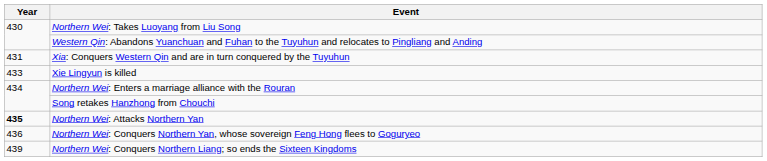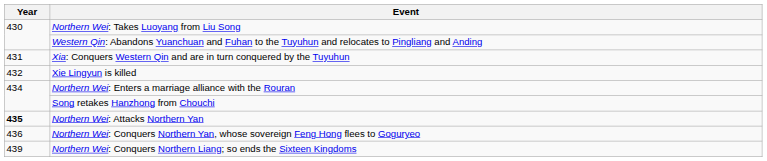 <table class="wikitable" style="width:100%;">
 <tr>
 <th style="width:6%">Year</th>
 <th>Event</th>
 </tr>
 <tr>
 <td rowspan="2" style="vertical-align:top;">430</td>
 <td><em><a href='#'>Northern Wei</a></em>: Takes <a href='#'>Luoyang</a> from <a href='#'>Liu Song</a></td>
 </tr>
 <tr>
 <td><em><a href='#'>Western Qin</a></em>: Abandons <a href='#'>Yuanchuan</a> and <a href='#'>Fuhan</a> to the <a href='#'>Tuyuhun</a> and relocates to <a href='#'>Pingliang</a> and <a href='#'>Anding</a></td>
 </tr>
 <tr>
 <td>431</td>
 <td><em><a href='#'>Xia</a></em>: Conquers <a href='#'>Western Qin</a> and are in turn conquered by the <a href='#'>Tuyuhun</a></td>
 </tr>
 <tr>
-<td>433</td>
+<td>432</td>
 <td><a href='#'>Xie Lingyun</a> is killed</td>
 </tr>
 <tr>
 <td rowspan="2" style="vertical-align:top;">434</td>
 <td><em><a href='#'>Northern Wei</a></em>: Enters a marriage alliance with the <a href='#'>Rouran</a></td>
 </tr>
 <tr>
 <td><a href='#'>Song</a> retakes <a href='#'>Hanzhong</a> from <a href='#'>Chouchi</a></td>
 </tr>
 <tr>
 <td><strong>435</strong></td>
 <td><em><a href='#'>Northern Wei</a></em>: Attacks <a href='#'>Northern Yan</a></td>
 </tr>
 <tr>
 <td>436</td>
 <td><em><a href='#'>Northern Wei</a></em>: Conquers <a href='#'>Northern Yan</a>, whose sovereign <a href='#'>Feng Hong</a> flees to <a href='#'>Goguryeo</a></td>
 </tr>
 <tr>
 <td>439</td>
 <td><em><a href='#'>Northern Wei</a></em>: Conquers <a href='#'>Northern Liang</a>; so ends the <a href='#'>Sixteen Kingdoms</a></td>
 </tr>
 </table>
